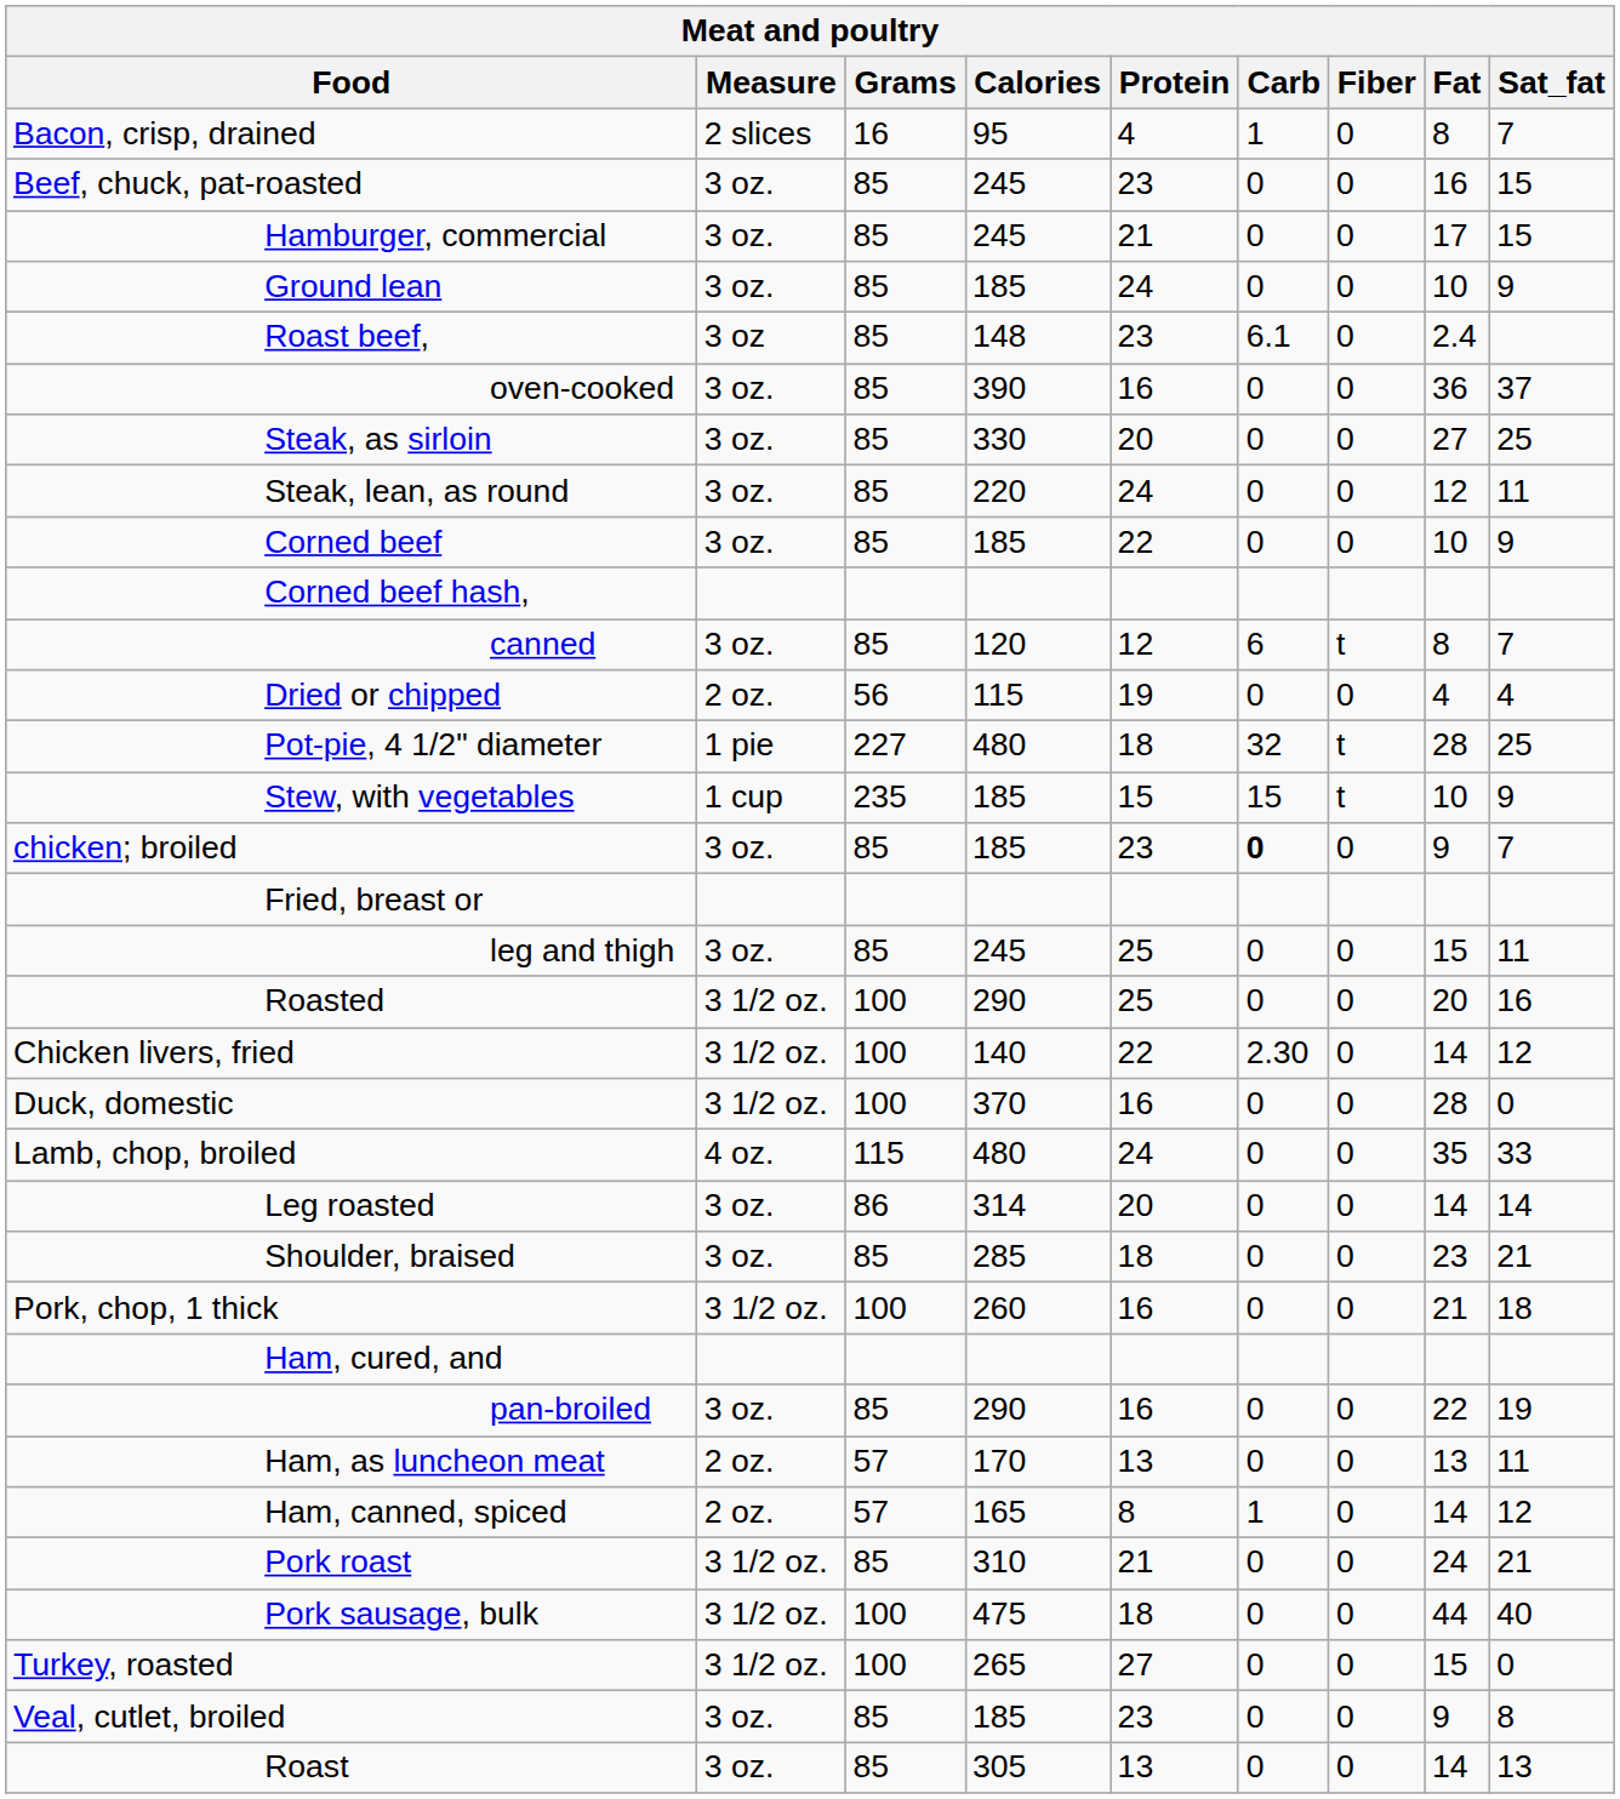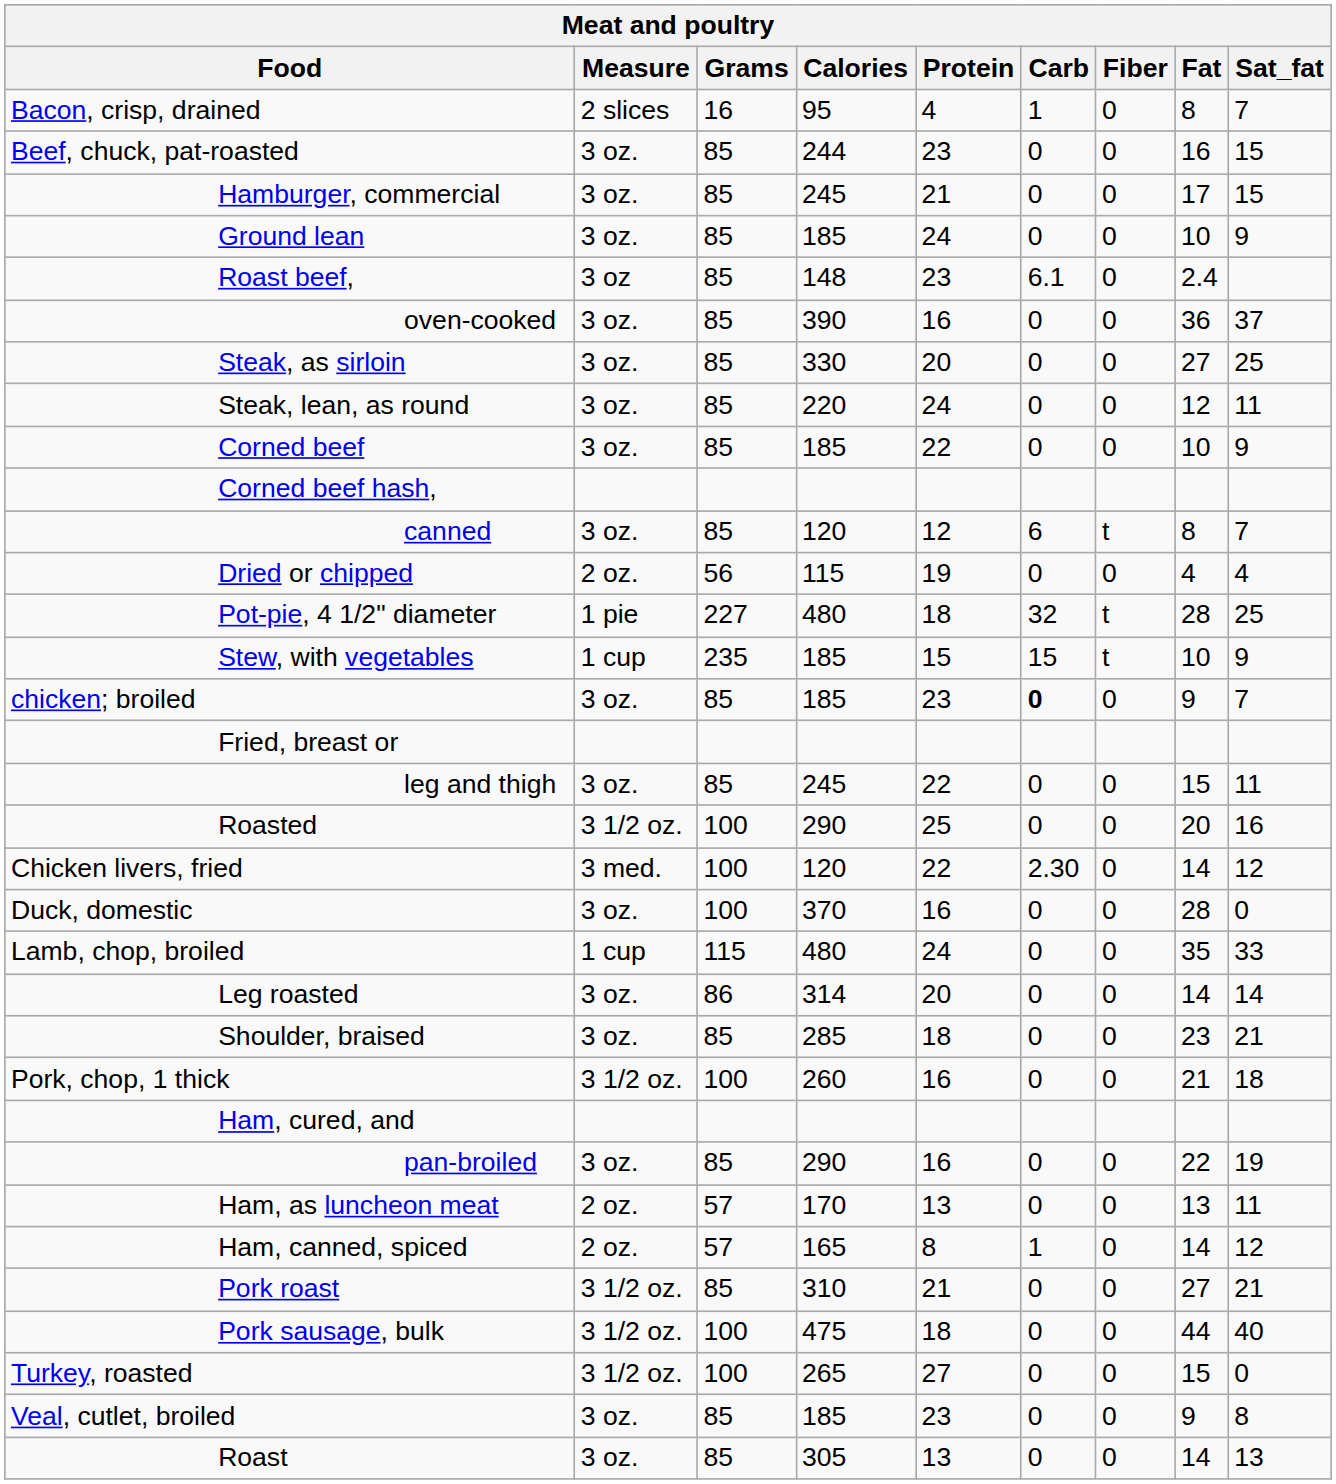 <table class="wikitable collapsible collapsed" style="min-width:50em">
 <tr>
 <th colspan=9>Meat and poultry</th>
 </tr>
 <tr>
 <th>Food</th>
 <th>Measure</th>
 <th>Grams</th>
 <th>Calories</th>
 <th>Protein</th>
 <th>Carb</th>
 <th>Fiber</th>
 <th>Fat</th>
 <th>Sat_fat</th>
 </tr>
 <tr>
 <td><a href='#'>Bacon</a>, crisp, drained</td>
 <td>2 slices</td>
 <td>16</td>
 <td>95</td>
 <td>4</td>
 <td>1</td>
 <td>0</td>
 <td>8</td>
 <td>7</td>
 </tr>
 <tr>
 <td><a href='#'>Beef</a>, chuck, pat-roasted</td>
 <td>3 oz.</td>
 <td>85</td>
-<td>245</td>
+<td>244</td>
 <td>23</td>
 <td>0</td>
 <td>0</td>
 <td>16</td>
 <td>15</td>
 </tr>
 <tr>
 <td style="padding-left:8em"><a href='#'>Hamburger</a>, commercial</td>
 <td>3 oz.</td>
 <td>85</td>
 <td>245</td>
 <td>21</td>
 <td>0</td>
 <td>0</td>
 <td>17</td>
 <td>15</td>
 </tr>
 <tr>
 <td style="padding-left:8em"><a href='#'>Ground lean</a></td>
 <td>3 oz.</td>
 <td>85</td>
 <td>185</td>
 <td>24</td>
 <td>0</td>
 <td>0</td>
 <td>10</td>
 <td>9</td>
 </tr>
 <tr>
 <td style="padding-left:8em"><a href='#'>Roast beef</a>,</td>
 <td>3 oz</td>
 <td>85</td>
 <td>148</td>
 <td>23</td>
 <td>6.1</td>
 <td>0</td>
 <td>2.4</td>
 <td></td>
 </tr>
 <tr>
 <td style="padding-left:15em">oven-cooked</td>
 <td>3 oz.</td>
 <td>85</td>
 <td>390</td>
 <td>16</td>
 <td>0</td>
 <td>0</td>
 <td>36</td>
 <td>37</td>
 </tr>
 <tr>
 <td style="padding-left:8em"><a href='#'>Steak</a>, as <a href='#'>sirloin</a></td>
 <td>3 oz.</td>
 <td>85</td>
 <td>330</td>
 <td>20</td>
 <td>0</td>
 <td>0</td>
 <td>27</td>
 <td>25</td>
 </tr>
 <tr>
 <td style="padding-left:8em">Steak, lean, as round</td>
 <td>3 oz.</td>
 <td>85</td>
 <td>220</td>
 <td>24</td>
 <td>0</td>
 <td>0</td>
 <td>12</td>
 <td>11</td>
 </tr>
 <tr>
 <td style="padding-left:8em"><a href='#'>Corned beef</a></td>
 <td>3 oz.</td>
 <td>85</td>
 <td>185</td>
 <td>22</td>
 <td>0</td>
 <td>0</td>
 <td>10</td>
 <td>9</td>
 </tr>
 <tr>
 <td style="padding-left:8em"><a href='#'>Corned beef hash</a>,</td>
 <td></td>
 <td></td>
 <td></td>
 <td></td>
 <td></td>
 <td></td>
 <td></td>
 <td></td>
 </tr>
 <tr>
 <td style="padding-left:15em"><a href='#'>canned</a></td>
 <td>3 oz.</td>
 <td>85</td>
 <td>120</td>
 <td>12</td>
 <td>6</td>
 <td>t</td>
 <td>8</td>
 <td>7</td>
 </tr>
 <tr>
 <td style="padding-left:8em"><a href='#'>Dried</a> or <a href='#'>chipped</a></td>
 <td>2 oz.</td>
 <td>56</td>
 <td>115</td>
 <td>19</td>
 <td>0</td>
 <td>0</td>
 <td>4</td>
 <td>4</td>
 </tr>
 <tr>
 <td style="padding-left:8em"><a href='#'>Pot-pie</a>, 4 1/2" diameter</td>
 <td>1 pie</td>
 <td>227</td>
 <td>480</td>
 <td>18</td>
 <td>32</td>
 <td>t</td>
 <td>28</td>
 <td>25</td>
 </tr>
 <tr>
 <td style="padding-left:8em"><a href='#'>Stew</a>, with <a href='#'>vegetables</a></td>
 <td>1 cup</td>
 <td>235</td>
 <td>185</td>
 <td>15</td>
 <td>15</td>
 <td>t</td>
 <td>10</td>
 <td>9</td>
 </tr>
 <tr>
 <td><a href='#'>chicken</a>; broiled</td>
 <td>3 oz.</td>
 <td>85</td>
 <td>185</td>
 <td>23</td>
 <td><strong>0</strong></td>
 <td>0</td>
 <td>9</td>
 <td>7</td>
 </tr>
 <tr>
 <td style="padding-left:8em">Fried, breast or</td>
 <td></td>
 <td></td>
 <td></td>
 <td></td>
 <td></td>
 <td></td>
 <td></td>
 <td></td>
 </tr>
 <tr>
 <td style="padding-left:15em">leg and thigh</td>
 <td>3 oz.</td>
 <td>85</td>
 <td>245</td>
-<td>25</td>
+<td>22</td>
 <td>0</td>
 <td>0</td>
 <td>15</td>
 <td>11</td>
 </tr>
 <tr>
 <td style="padding-left:8em">Roasted</td>
 <td>3 1/2 oz.</td>
 <td>100</td>
 <td>290</td>
 <td>25</td>
 <td>0</td>
 <td>0</td>
 <td>20</td>
 <td>16</td>
 </tr>
 <tr>
 <td>Chicken livers, fried</td>
-<td>3 1/2 oz.</td>
+<td>3 med.</td>
 <td>100</td>
-<td>140</td>
+<td>120</td>
 <td>22</td>
 <td>2.30</td>
 <td>0</td>
 <td>14</td>
 <td>12</td>
 </tr>
 <tr>
 <td>Duck, domestic</td>
-<td>3 1/2 oz.</td>
+<td>3 oz.</td>
 <td>100</td>
 <td>370</td>
 <td>16</td>
 <td>0</td>
 <td>0</td>
 <td>28</td>
 <td>0</td>
 </tr>
 <tr>
 <td>Lamb, chop, broiled</td>
-<td>4 oz.</td>
+<td>1 cup</td>
 <td>115</td>
 <td>480</td>
 <td>24</td>
 <td>0</td>
 <td>0</td>
 <td>35</td>
 <td>33</td>
 </tr>
 <tr>
 <td style="padding-left:8em">Leg roasted</td>
 <td>3 oz.</td>
 <td>86</td>
 <td>314</td>
 <td>20</td>
 <td>0</td>
 <td>0</td>
 <td>14</td>
 <td>14</td>
 </tr>
 <tr>
 <td style="padding-left:8em">Shoulder, braised</td>
 <td>3 oz.</td>
 <td>85</td>
 <td>285</td>
 <td>18</td>
 <td>0</td>
 <td>0</td>
 <td>23</td>
 <td>21</td>
 </tr>
 <tr>
 <td>Pork, chop, 1 thick</td>
 <td>3 1/2 oz.</td>
 <td>100</td>
 <td>260</td>
 <td>16</td>
 <td>0</td>
 <td>0</td>
 <td>21</td>
 <td>18</td>
 </tr>
 <tr>
 <td style="padding-left:8em"><a href='#'>Ham</a>, cured, and</td>
 <td></td>
 <td></td>
 <td></td>
 <td></td>
 <td></td>
 <td></td>
 <td></td>
 <td></td>
 </tr>
 <tr>
 <td style="padding-left:15em"><a href='#'>pan-broiled</a></td>
 <td>3 oz.</td>
 <td>85</td>
 <td>290</td>
 <td>16</td>
 <td>0</td>
 <td>0</td>
 <td>22</td>
 <td>19</td>
 </tr>
 <tr>
 <td style="padding-left:8em">Ham, as <a href='#'>luncheon meat</a></td>
 <td>2 oz.</td>
 <td>57</td>
 <td>170</td>
 <td>13</td>
 <td>0</td>
 <td>0</td>
 <td>13</td>
 <td>11</td>
 </tr>
 <tr>
 <td style="padding-left:8em">Ham, canned, spiced</td>
 <td>2 oz.</td>
 <td>57</td>
 <td>165</td>
 <td>8</td>
 <td>1</td>
 <td>0</td>
 <td>14</td>
 <td>12</td>
 </tr>
 <tr>
 <td style="padding-left:8em"><a href='#'>Pork roast</a></td>
 <td>3 1/2 oz.</td>
 <td>85</td>
 <td>310</td>
 <td>21</td>
 <td>0</td>
 <td>0</td>
-<td>24</td>
+<td>27</td>
 <td>21</td>
 </tr>
 <tr>
 <td style="padding-left:8em"><a href='#'>Pork sausage</a>, bulk</td>
 <td>3 1/2 oz.</td>
 <td>100</td>
 <td>475</td>
 <td>18</td>
 <td>0</td>
 <td>0</td>
 <td>44</td>
 <td>40</td>
 </tr>
 <tr>
 <td><a href='#'>Turkey</a>, roasted</td>
 <td>3 1/2 oz.</td>
 <td>100</td>
 <td>265</td>
 <td>27</td>
 <td>0</td>
 <td>0</td>
 <td>15</td>
 <td>0</td>
 </tr>
 <tr>
 <td><a href='#'>Veal</a>, cutlet, broiled</td>
 <td>3 oz.</td>
 <td>85</td>
 <td>185</td>
 <td>23</td>
 <td>0</td>
 <td>0</td>
 <td>9</td>
 <td>8</td>
 </tr>
 <tr>
 <td style="padding-left:8em">Roast</td>
 <td>3 oz.</td>
 <td>85</td>
 <td>305</td>
 <td>13</td>
 <td>0</td>
 <td>0</td>
 <td>14</td>
 <td>13</td>
 </tr>
 </table>
